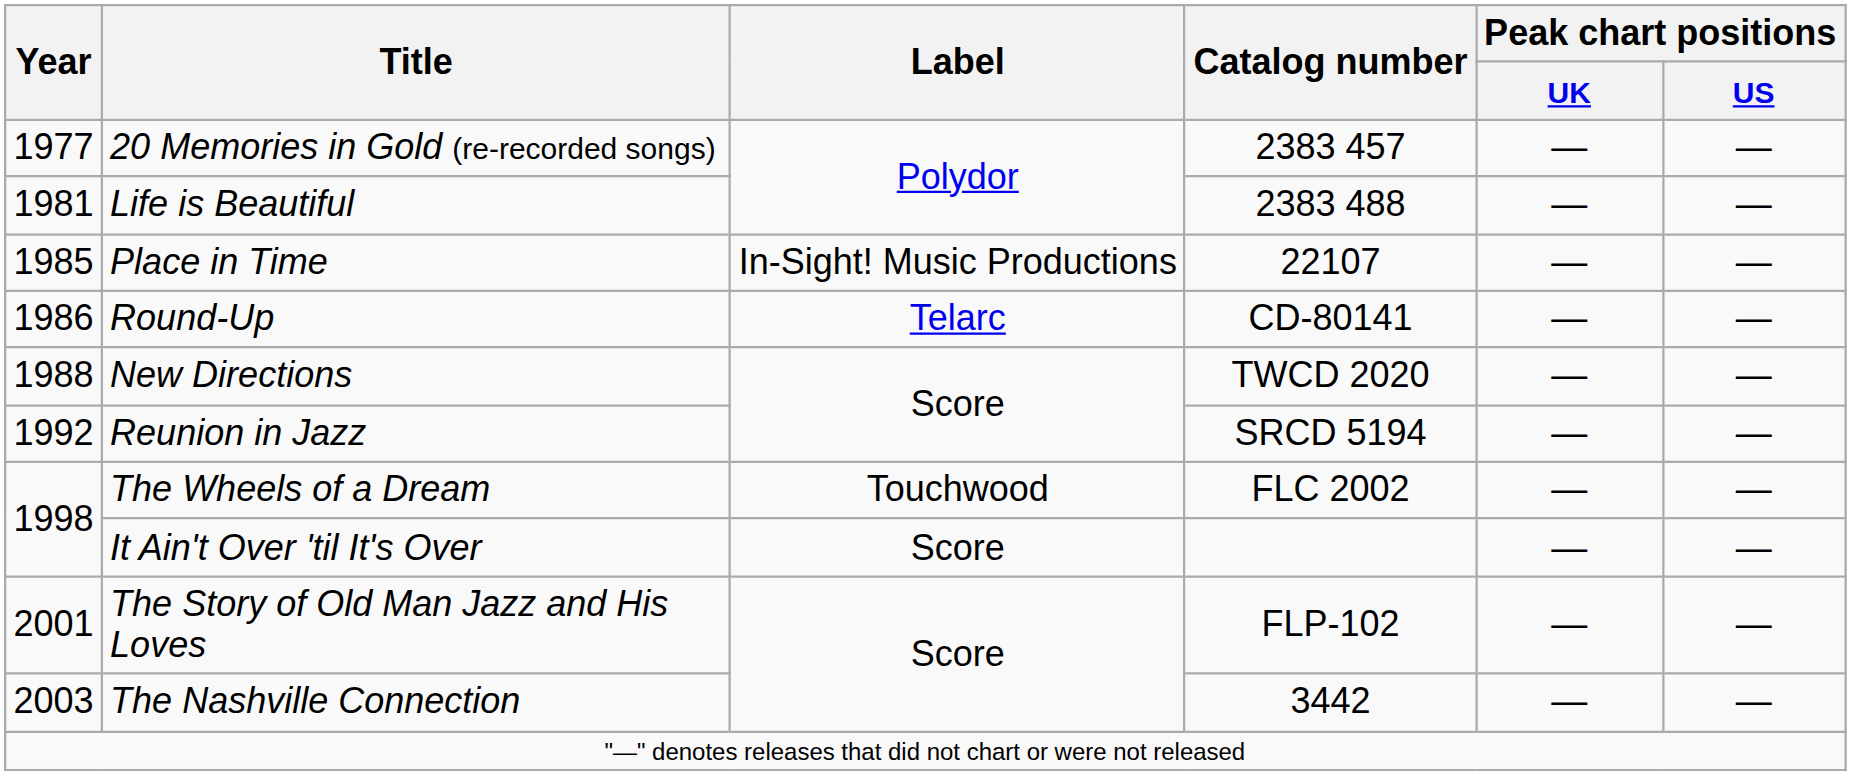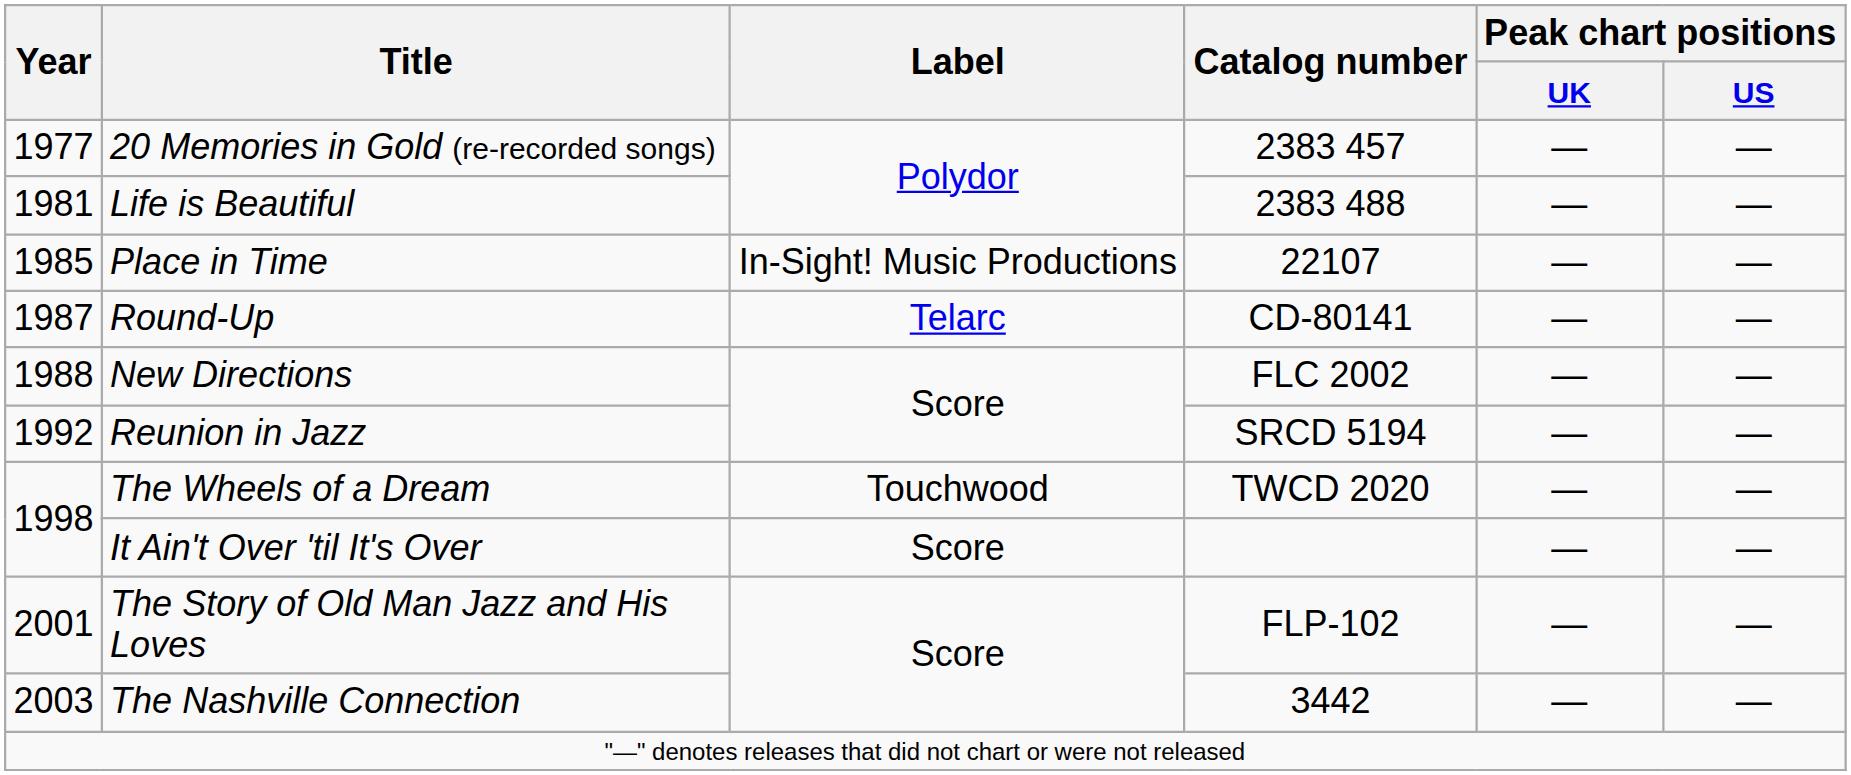 <table class="wikitable" style="text-align:center">
 <tr>
 <th rowspan="2">Year</th>
 <th rowspan="2" style="width:17em;">Title</th>
 <th rowspan="2">Label</th>
 <th rowspan="2">Catalog number</th>
 <th colspan="2">Peak chart positions</th>
 </tr>
 <tr>
 <th><small><a href='#'>UK</a></small><br></th>
 <th><small><a href='#'>US</a></small><br></th>
 </tr>
 <tr>
 <td>1977</td>
 <td align="left"><em>20 Memories in Gold</em> <small>(re-recorded songs)</small> </td>
 <td rowspan="2"><a href='#'>Polydor</a></td>
 <td>2383 457</td>
 <td>—</td>
 <td>—</td>
 </tr>
 <tr>
 <td>1981</td>
 <td align="left"><em>Life is Beautiful</em> </td>
 <td>2383 488</td>
 <td>—</td>
 <td>—</td>
 </tr>
 <tr>
 <td>1985</td>
 <td align="left"><em>Place in Time</em></td>
 <td>In-Sight! Music Productions</td>
 <td>22107</td>
 <td>—</td>
 <td>—</td>
 </tr>
 <tr>
-<td>1986</td>
+<td>1987</td>
 <td align="left"><em>Round-Up</em></td>
 <td><a href='#'>Telarc</a></td>
 <td>CD-80141</td>
 <td>—</td>
 <td>—</td>
 </tr>
 <tr>
 <td>1988</td>
 <td align="left"><em>New Directions</em></td>
 <td rowspan="2">Score</td>
-<td>TWCD 2020</td>
+<td>FLC 2002</td>
 <td>—</td>
 <td>—</td>
 </tr>
 <tr>
 <td>1992</td>
 <td align="left"><em>Reunion in Jazz</em></td>
 <td>SRCD 5194</td>
 <td>—</td>
 <td>—</td>
 </tr>
 <tr>
 <td rowspan="2">1998</td>
 <td align="left"><em>The Wheels of a Dream</em></td>
 <td>Touchwood</td>
-<td>FLC 2002</td>
+<td>TWCD 2020</td>
 <td>—</td>
 <td>—</td>
 </tr>
 <tr>
 <td align="left"><em>It Ain't Over 'til It's Over</em></td>
 <td>Score</td>
 <td></td>
 <td>—</td>
 <td>—</td>
 </tr>
 <tr>
 <td>2001</td>
 <td align="left"><em>The Story of Old Man Jazz and His Loves</em></td>
 <td rowspan="2">Score</td>
 <td>FLP-102</td>
 <td>—</td>
 <td>—</td>
 </tr>
 <tr>
 <td>2003</td>
 <td align="left"><em>The Nashville Connection</em></td>
 <td>3442</td>
 <td>—</td>
 <td>—</td>
 </tr>
 <tr>
 <td colspan="6" style="font-size:8pt">"—" denotes releases that did not chart or were not released</td>
 </tr>
 </table>
